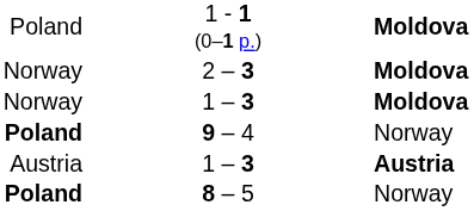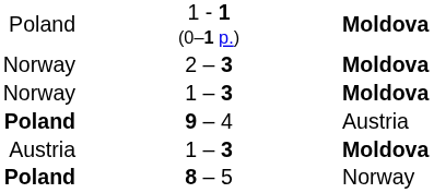 <table width=100% cellspacing=1>
 <tr>
 <th width=40%></th>
 <th width=20%></th>
 <th width=40%></th>
 <td></td>
 </tr>
 <tr style=font-size:90%>
 <td align=right>Poland</td>
 <td align=center>1 - <strong>1</strong><br><small>(0–<strong>1</strong> <a href='#'>p.</a>)</small></td>
 <td><strong>Moldova</strong></td>
 </tr>
 <tr style=font-size:90%>
 <td align=right>Norway</td>
 <td align=center>2 – <strong>3</strong></td>
 <td><strong>Moldova</strong></td>
 </tr>
 <tr style=font-size:90%>
 <td align=right>Norway</td>
 <td align=center>1 – <strong>3</strong></td>
 <td><strong>Moldova</strong></td>
 </tr>
 <tr style=font-size:90%>
 <td align=right><strong>Poland</strong></td>
 <td align=center><strong>9</strong> – 4</td>
-<td>Norway</td>
+<td>Austria</td>
 </tr>
 <tr style=font-size:90%>
 <td align=right>Austria</td>
 <td align=center>1 – <strong>3</strong></td>
-<td><strong>Austria</strong></td>
+<td><strong>Moldova</strong></td>
 </tr>
 <tr style=font-size:90%>
 <td align=right><strong>Poland</strong></td>
 <td align=center><strong>8</strong> – 5</td>
 <td>Norway</td>
 </tr>
 </table>
